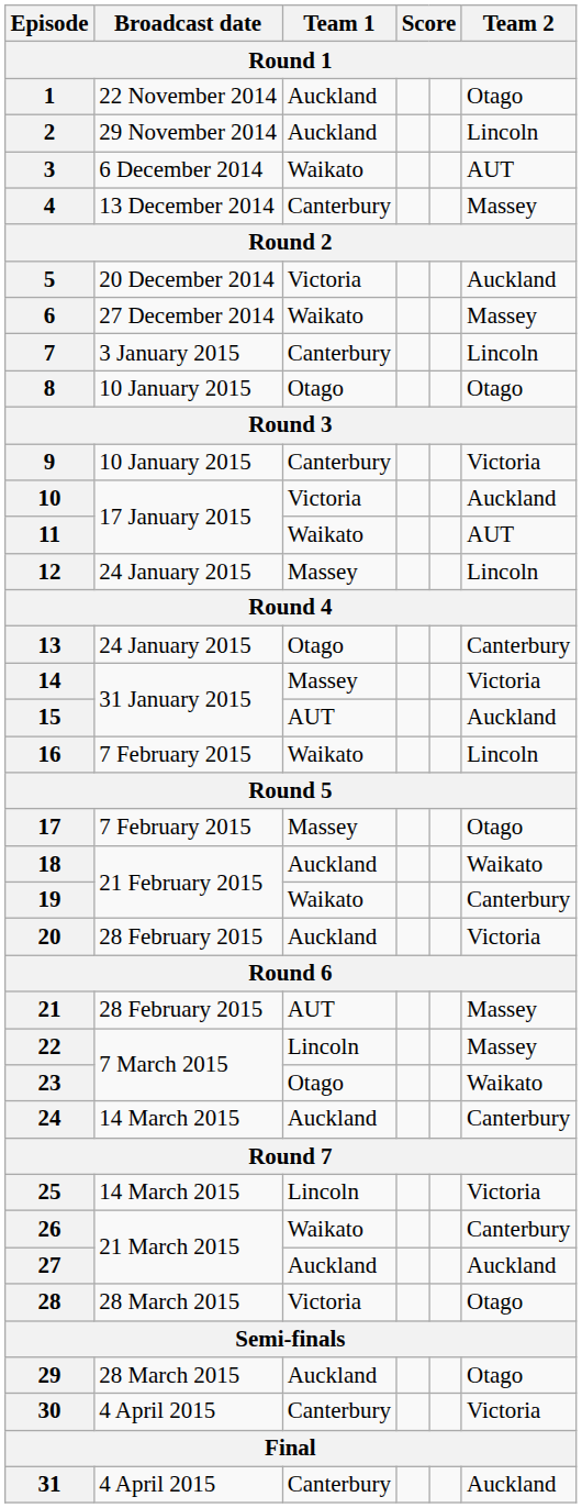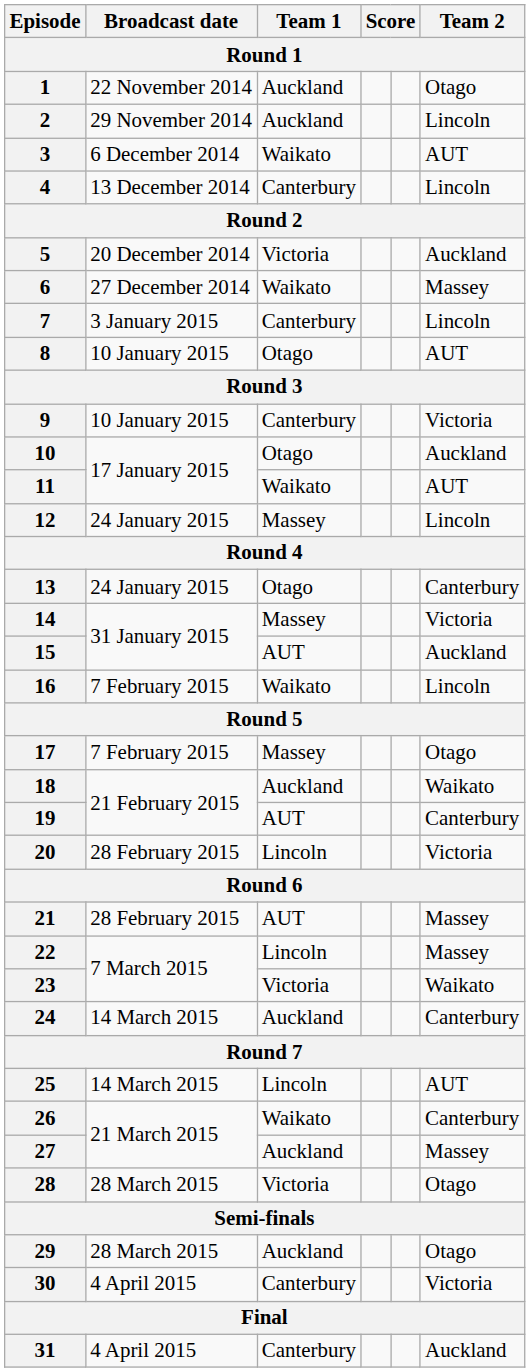 <table class="wikitable">
 <tr>
 <th>Episode</th>
 <th>Broadcast date</th>
 <th>Team 1</th>
 <th colspan=2>Score</th>
 <th>Team 2</th>
 </tr>
 <tr>
 <th colspan=6>Round 1</th>
 </tr>
 <tr>
 <th>1</th>
 <td>22 November 2014</td>
 <td>Auckland</td>
 <td></td>
 <td></td>
 <td>Otago</td>
 </tr>
 <tr>
 <th>2</th>
 <td>29 November 2014</td>
 <td>Auckland</td>
 <td></td>
 <td></td>
 <td>Lincoln</td>
 </tr>
 <tr>
 <th>3</th>
 <td>6 December 2014</td>
 <td>Waikato</td>
 <td></td>
 <td></td>
 <td>AUT</td>
 </tr>
 <tr>
 <th>4</th>
 <td>13 December 2014</td>
 <td>Canterbury</td>
 <td></td>
 <td></td>
-<td>Massey</td>
+<td>Lincoln</td>
 </tr>
 <tr>
 <th colspan=6>Round 2</th>
 </tr>
 <tr>
 <th>5</th>
 <td>20 December 2014</td>
 <td>Victoria</td>
 <td></td>
 <td></td>
 <td>Auckland</td>
 </tr>
 <tr>
 <th>6</th>
 <td>27 December 2014</td>
 <td>Waikato</td>
 <td></td>
 <td></td>
 <td>Massey</td>
 </tr>
 <tr>
 <th>7</th>
 <td>3 January 2015</td>
 <td>Canterbury</td>
 <td></td>
 <td></td>
 <td>Lincoln</td>
 </tr>
 <tr>
 <th>8</th>
 <td>10 January 2015</td>
 <td>Otago</td>
 <td></td>
 <td></td>
-<td>Otago</td>
+<td>AUT</td>
 </tr>
 <tr>
 <th colspan=6>Round 3</th>
 </tr>
 <tr>
 <th>9</th>
 <td>10 January 2015</td>
 <td>Canterbury</td>
 <td></td>
 <td></td>
 <td>Victoria</td>
 </tr>
 <tr>
 <th>10</th>
 <td rowspan=2>17 January 2015</td>
-<td>Victoria</td>
+<td>Otago</td>
 <td></td>
 <td></td>
 <td>Auckland</td>
 </tr>
 <tr>
 <th>11</th>
 <td>Waikato</td>
 <td></td>
 <td></td>
 <td>AUT</td>
 </tr>
 <tr>
 <th>12</th>
 <td>24 January 2015</td>
 <td>Massey</td>
 <td></td>
 <td></td>
 <td>Lincoln</td>
 </tr>
 <tr>
 <th colspan=6>Round 4</th>
 </tr>
 <tr>
 <th>13</th>
 <td>24 January 2015</td>
 <td>Otago</td>
 <td></td>
 <td></td>
 <td>Canterbury</td>
 </tr>
 <tr>
 <th>14</th>
 <td rowspan=2>31 January 2015</td>
 <td>Massey</td>
 <td></td>
 <td></td>
 <td>Victoria</td>
 </tr>
 <tr>
 <th>15</th>
 <td>AUT</td>
 <td></td>
 <td></td>
 <td>Auckland</td>
 </tr>
 <tr>
 <th>16</th>
 <td>7 February 2015</td>
 <td>Waikato</td>
 <td></td>
 <td></td>
 <td>Lincoln</td>
 </tr>
 <tr>
 <th colspan=6>Round 5</th>
 </tr>
 <tr>
 <th>17</th>
 <td>7 February 2015</td>
 <td>Massey</td>
 <td></td>
 <td></td>
 <td>Otago</td>
 </tr>
 <tr>
 <th>18</th>
 <td rowspan=2>21 February 2015</td>
 <td>Auckland</td>
 <td></td>
 <td></td>
 <td>Waikato</td>
 </tr>
 <tr>
 <th>19</th>
-<td>Waikato</td>
+<td>AUT</td>
 <td></td>
 <td></td>
 <td>Canterbury</td>
 </tr>
 <tr>
 <th>20</th>
 <td>28 February 2015</td>
-<td>Auckland</td>
+<td>Lincoln</td>
 <td></td>
 <td></td>
 <td>Victoria</td>
 </tr>
 <tr>
 <th colspan=6>Round 6</th>
 </tr>
 <tr>
 <th>21</th>
 <td>28 February 2015</td>
 <td>AUT</td>
 <td></td>
 <td></td>
 <td>Massey</td>
 </tr>
 <tr>
 <th>22</th>
 <td rowspan=2>7 March 2015</td>
 <td>Lincoln</td>
 <td></td>
 <td></td>
 <td>Massey</td>
 </tr>
 <tr>
 <th>23</th>
-<td>Otago</td>
+<td>Victoria</td>
 <td></td>
 <td></td>
 <td>Waikato</td>
 </tr>
 <tr>
 <th>24</th>
 <td>14 March 2015</td>
 <td>Auckland</td>
 <td></td>
 <td></td>
 <td>Canterbury</td>
 </tr>
 <tr>
 <th colspan=6>Round 7</th>
 </tr>
 <tr>
 <th>25</th>
 <td>14 March 2015</td>
 <td>Lincoln</td>
 <td></td>
 <td></td>
-<td>Victoria</td>
+<td>AUT</td>
 </tr>
 <tr>
 <th>26</th>
 <td rowspan=2>21 March 2015</td>
 <td>Waikato</td>
 <td></td>
 <td></td>
 <td>Canterbury</td>
 </tr>
 <tr>
 <th>27</th>
 <td>Auckland</td>
 <td></td>
 <td></td>
-<td>Auckland</td>
+<td>Massey</td>
 </tr>
 <tr>
 <th>28</th>
 <td>28 March 2015</td>
 <td>Victoria</td>
 <td></td>
 <td></td>
 <td>Otago</td>
 </tr>
 <tr>
 <th colspan=6>Semi-finals</th>
 </tr>
 <tr>
 <th>29</th>
 <td>28 March 2015</td>
 <td>Auckland</td>
 <td></td>
 <td></td>
 <td>Otago</td>
 </tr>
 <tr>
 <th>30</th>
 <td>4 April 2015</td>
 <td>Canterbury</td>
 <td></td>
 <td></td>
 <td>Victoria</td>
 </tr>
 <tr>
 <th colspan=6>Final</th>
 </tr>
 <tr>
 <th>31</th>
 <td>4 April 2015</td>
 <td>Canterbury</td>
 <td></td>
 <td></td>
 <td>Auckland</td>
 </tr>
 </table>
